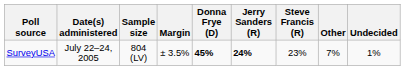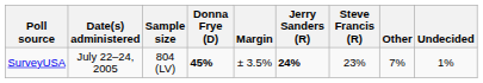 <table class="wikitable" style="font-size:90%">
 <tr valign=bottom>
 <th>Poll source</th>
 <th>Date(s)<br>administered</th>
 <th>Sample<br>size</th>
+<th style="width:100px;">Donna<br>Frye (D)</th>
 <th>Margin<br></th>
-<th style="width:100px;">Donna<br>Frye (D)</th>
 <th style="width:100px;">Jerry<br>Sanders (R)</th>
 <th style="width:100px;">Steve<br>Francis (R)</th>
 <th>Other</th>
 <th>Undecided</th>
 </tr>
 <tr>
 <td><a href='#'>SurveyUSA</a></td>
 <td align=center>July 22–24, 2005</td>
 <td align=center>804 (LV)</td>
+<td><strong>45%</strong></td>
 <td align=center>± 3.5%</td>
-<td><strong>45%</strong></td>
 <td><strong>24%</strong></td>
 <td align=center>23%</td>
 <td align=center>7%</td>
 <td align=center>1%</td>
 </tr>
 </table>
